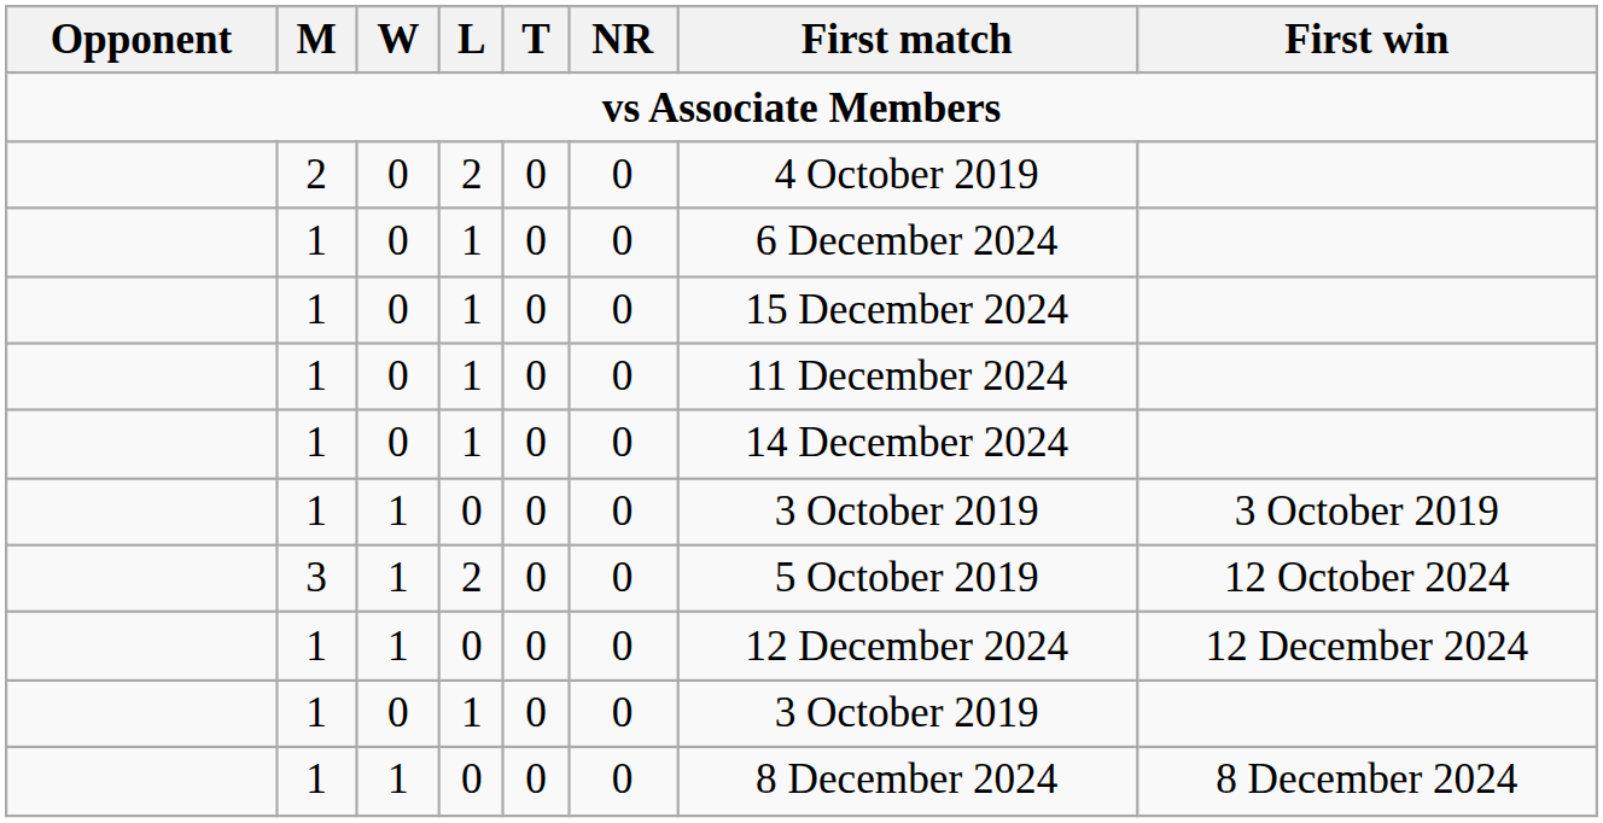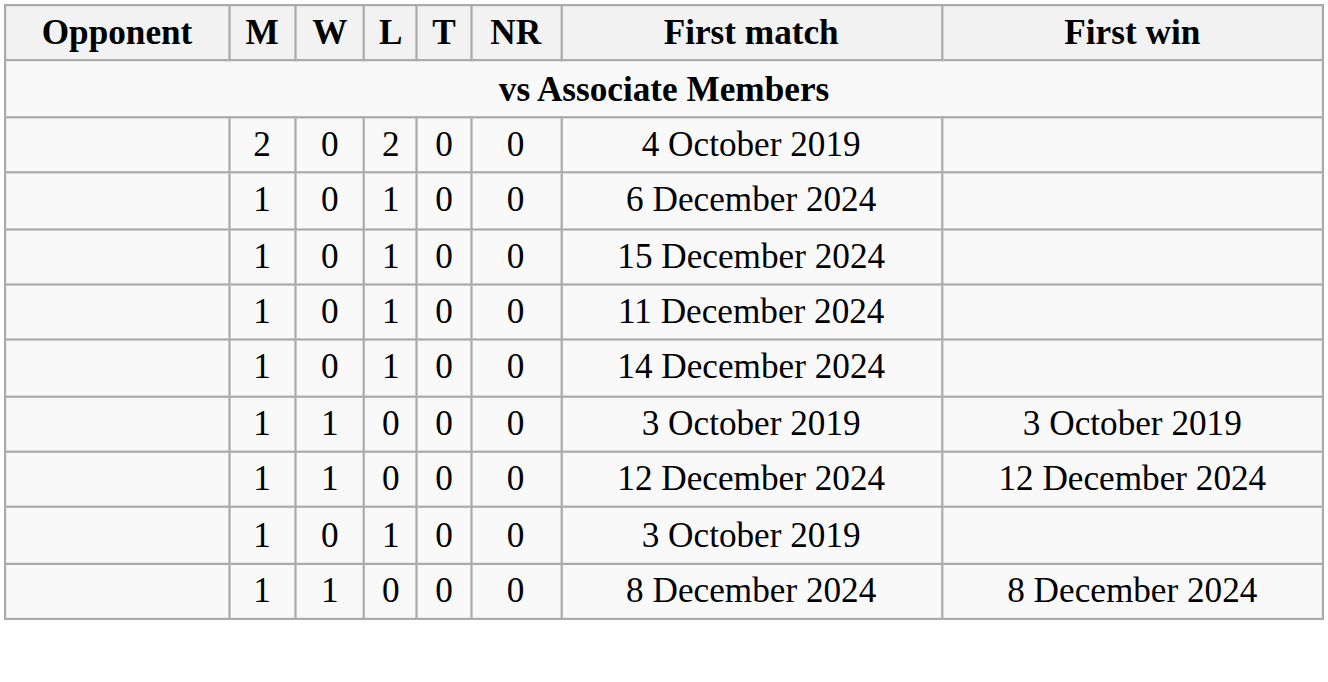 <table class="wikitable" style="text-align: center; width: 600px;">
 <tr>
 <th>Opponent</th>
 <th>M</th>
 <th>W</th>
 <th>L</th>
 <th>T</th>
 <th>NR</th>
 <th>First match</th>
 <th>First win</th>
 </tr>
 <tr>
 <td colspan="8" style="text-align:center;"><strong>vs Associate Members</strong></td>
 </tr>
 <tr>
 <td align=left></td>
 <td>2</td>
 <td>0</td>
 <td>2</td>
 <td>0</td>
 <td>0</td>
 <td>4 October 2019</td>
 <td></td>
 </tr>
 <tr>
 <td align=left></td>
 <td>1</td>
 <td>0</td>
 <td>1</td>
 <td>0</td>
 <td>0</td>
 <td>6 December 2024</td>
 <td></td>
 </tr>
 <tr>
 <td align=left></td>
 <td>1</td>
 <td>0</td>
 <td>1</td>
 <td>0</td>
 <td>0</td>
 <td>15 December 2024</td>
 <td></td>
 </tr>
 <tr>
 <td align=left></td>
 <td>1</td>
 <td>0</td>
 <td>1</td>
 <td>0</td>
 <td>0</td>
 <td>11 December 2024</td>
 <td></td>
 </tr>
 <tr>
 <td align=left></td>
 <td>1</td>
 <td>0</td>
 <td>1</td>
 <td>0</td>
 <td>0</td>
 <td>14 December 2024</td>
 <td></td>
 </tr>
 <tr>
 <td align=left></td>
 <td>1</td>
 <td>1</td>
 <td>0</td>
 <td>0</td>
 <td>0</td>
 <td>3 October 2019</td>
 <td>3 October 2019</td>
 </tr>
 <tr>
 <td align=left></td>
-<td>3</td>
-<td>1</td>
-<td>2</td>
-<td>0</td>
-<td>0</td>
-<td>5 October 2019</td>
-<td>12 October 2024</td>
-</tr>
-<tr>
-<td align=left></td>
 <td>1</td>
 <td>1</td>
 <td>0</td>
 <td>0</td>
 <td>0</td>
 <td>12 December 2024</td>
 <td>12 December 2024</td>
 </tr>
 <tr>
 <td align=left></td>
 <td>1</td>
 <td>0</td>
 <td>1</td>
 <td>0</td>
 <td>0</td>
 <td>3 October 2019</td>
 <td></td>
 </tr>
 <tr>
 <td align=left></td>
 <td>1</td>
 <td>1</td>
 <td>0</td>
 <td>0</td>
 <td>0</td>
 <td>8 December 2024</td>
 <td>8 December 2024</td>
 </tr>
 </table>
